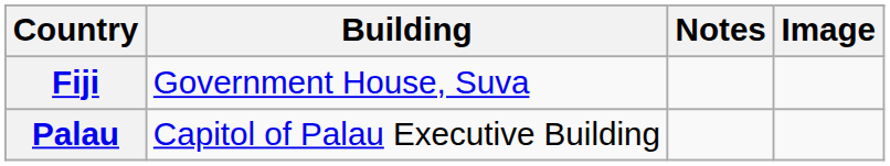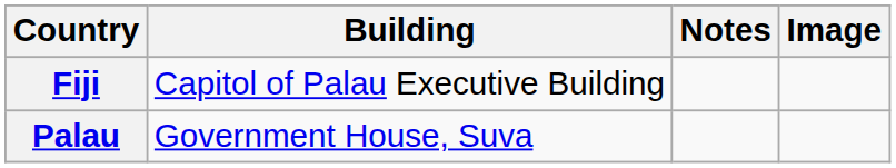 <table class="wikitable sortable plainrowheaders">
 <tr>
 <th scope="col">Country</th>
 <th scope="col">Building</th>
 <th scope="col">Notes</th>
 <th scope="col">Image</th>
 </tr>
 <tr>
 <th scope="row"><a href='#'>Fiji</a></th>
-<td><a href='#'>Government House, Suva</a></td>
+<td><a href='#'>Capitol of Palau</a> Executive Building</td>
 <td></td>
 <td></td>
 </tr>
 <tr>
 <th scope="row"><a href='#'>Palau</a></th>
-<td><a href='#'>Capitol of Palau</a> Executive Building</td>
+<td><a href='#'>Government House, Suva</a></td>
 <td></td>
 <td></td>
 </tr>
 </table>
